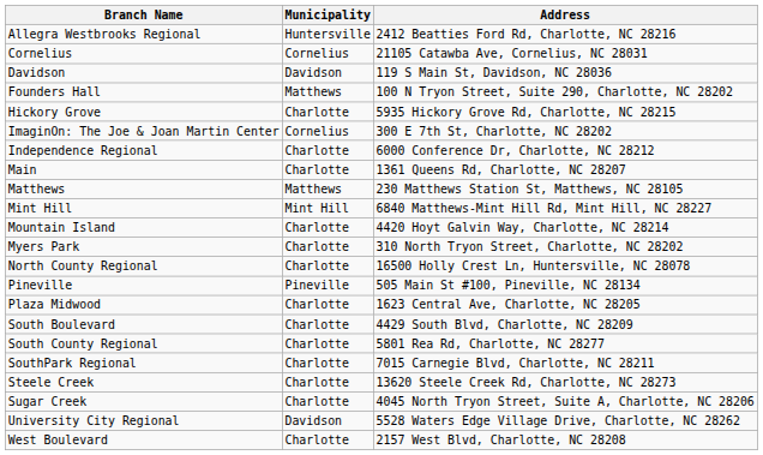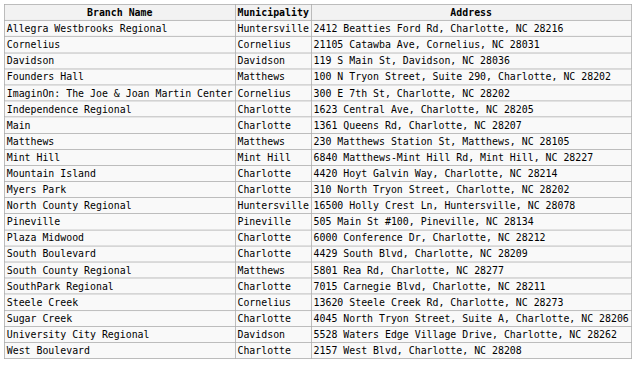 <table class="wikitable sortable">
 <tr>
 <th>Branch Name</th>
 <th>Municipality</th>
 <th>Address</th>
 </tr>
 <tr>
 <td>Allegra Westbrooks Regional</td>
 <td>Huntersville</td>
 <td>2412 Beatties Ford Rd, Charlotte, NC 28216</td>
 </tr>
 <tr>
 <td>Cornelius</td>
 <td>Cornelius</td>
 <td>21105 Catawba Ave, Cornelius, NC 28031</td>
 </tr>
 <tr>
 <td>Davidson</td>
 <td>Davidson</td>
 <td>119 S Main St, Davidson, NC 28036</td>
 </tr>
 <tr>
 <td>Founders Hall</td>
 <td>Matthews</td>
 <td>100 N Tryon Street, Suite 290, Charlotte, NC 28202</td>
 </tr>
 <tr>
-<td>Hickory Grove</td>
-<td>Charlotte</td>
-<td>5935 Hickory Grove Rd, Charlotte, NC 28215</td>
-</tr>
-<tr>
 <td>ImaginOn: The Joe & Joan Martin Center</td>
 <td>Cornelius</td>
 <td>300 E 7th St, Charlotte, NC 28202</td>
 </tr>
 <tr>
 <td>Independence Regional</td>
 <td>Charlotte</td>
-<td>6000 Conference Dr, Charlotte, NC 28212</td>
+<td>1623 Central Ave, Charlotte, NC 28205</td>
 </tr>
 <tr>
 <td>Main</td>
 <td>Charlotte</td>
 <td>1361 Queens Rd, Charlotte, NC 28207</td>
 </tr>
 <tr>
 <td>Matthews</td>
 <td>Matthews</td>
 <td>230 Matthews Station St, Matthews, NC 28105</td>
 </tr>
 <tr>
 <td>Mint Hill</td>
 <td>Mint Hill</td>
 <td>6840 Matthews-Mint Hill Rd, Mint Hill, NC 28227</td>
 </tr>
 <tr>
 <td>Mountain Island</td>
 <td>Charlotte</td>
 <td>4420 Hoyt Galvin Way, Charlotte, NC 28214</td>
 </tr>
 <tr>
 <td>Myers Park</td>
 <td>Charlotte</td>
 <td>310 North Tryon Street, Charlotte, NC 28202</td>
 </tr>
 <tr>
 <td>North County Regional</td>
-<td>Charlotte</td>
+<td>Huntersville</td>
 <td>16500 Holly Crest Ln, Huntersville, NC 28078</td>
 </tr>
 <tr>
 <td>Pineville</td>
 <td>Pineville</td>
 <td>505 Main St #100, Pineville, NC 28134</td>
 </tr>
 <tr>
 <td>Plaza Midwood</td>
 <td>Charlotte</td>
-<td>1623 Central Ave, Charlotte, NC 28205</td>
+<td>6000 Conference Dr, Charlotte, NC 28212</td>
 </tr>
 <tr>
 <td>South Boulevard</td>
 <td>Charlotte</td>
 <td>4429 South Blvd, Charlotte, NC 28209</td>
 </tr>
 <tr>
 <td>South County Regional</td>
-<td>Charlotte</td>
+<td>Matthews</td>
 <td>5801 Rea Rd, Charlotte, NC 28277</td>
 </tr>
 <tr>
 <td>SouthPark Regional</td>
 <td>Charlotte</td>
 <td>7015 Carnegie Blvd, Charlotte, NC 28211</td>
 </tr>
 <tr>
 <td>Steele Creek</td>
-<td>Charlotte</td>
+<td>Cornelius</td>
 <td>13620 Steele Creek Rd, Charlotte, NC 28273</td>
 </tr>
 <tr>
 <td>Sugar Creek</td>
 <td>Charlotte</td>
 <td>4045 North Tryon Street, Suite A, Charlotte, NC 28206</td>
 </tr>
 <tr>
 <td>University City Regional</td>
 <td>Davidson</td>
 <td>5528 Waters Edge Village Drive, Charlotte, NC 28262</td>
 </tr>
 <tr>
 <td>West Boulevard</td>
 <td>Charlotte</td>
 <td>2157 West Blvd, Charlotte, NC 28208</td>
 </tr>
 </table>
